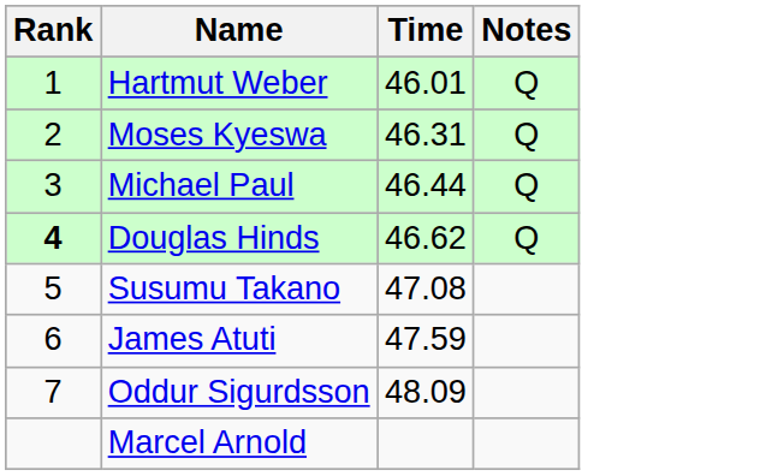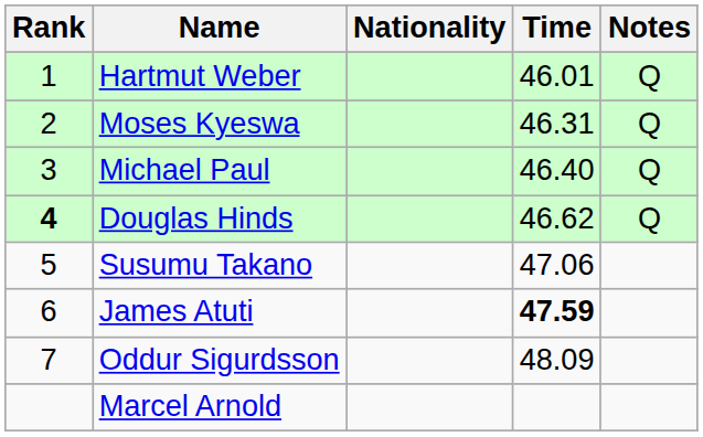 <table class="wikitable sortable" style="text-align:center">
 <tr>
 <th>Rank</th>
 <th>Name</th>
+<th>Nationality</th>
 <th>Time</th>
 <th>Notes</th>
 </tr>
 <tr style="background:#ccffcc;">
 <td align="center">1</td>
 <td align=left><a href='#'>Hartmut Weber</a></td>
+<td align=left></td>
 <td align="center">46.01</td>
 <td>Q</td>
 </tr>
 <tr style="background:#ccffcc;">
 <td align="center">2</td>
 <td align=left><a href='#'>Moses Kyeswa</a></td>
+<td align=left></td>
 <td align="center">46.31</td>
 <td>Q</td>
 </tr>
 <tr style="background:#ccffcc;">
 <td align="center">3</td>
 <td align=left><a href='#'>Michael Paul</a></td>
-<td align="center">46.44</td>
+<td align=left></td>
+<td align="center">46.40</td>
 <td>Q</td>
 </tr>
 <tr style="background:#ccffcc;">
 <td align="center"><strong>4</strong></td>
 <td align=left><a href='#'>Douglas Hinds</a></td>
+<td align=left></td>
 <td align="center">46.62</td>
 <td>Q</td>
 </tr>
 <tr>
 <td align="center">5</td>
 <td align=left><a href='#'>Susumu Takano</a></td>
-<td align="center">47.08</td>
+<td align=left></td>
+<td align="center">47.06</td>
 <td></td>
 </tr>
 <tr>
 <td align="center">6</td>
 <td align=left><a href='#'>James Atuti</a></td>
-<td align="center">47.59</td>
+<td align=left></td>
+<td align="center"><strong>47.59</strong></td>
 <td></td>
 </tr>
 <tr>
 <td align="center">7</td>
 <td align=left><a href='#'>Oddur Sigurdsson</a></td>
+<td align=left></td>
 <td align="center">48.09</td>
 <td></td>
 </tr>
 <tr>
 <td align="center"></td>
 <td align=left><a href='#'>Marcel Arnold</a></td>
+<td align=left></td>
 <td></td>
 <td align="center"></td>
 </tr>
 </table>
